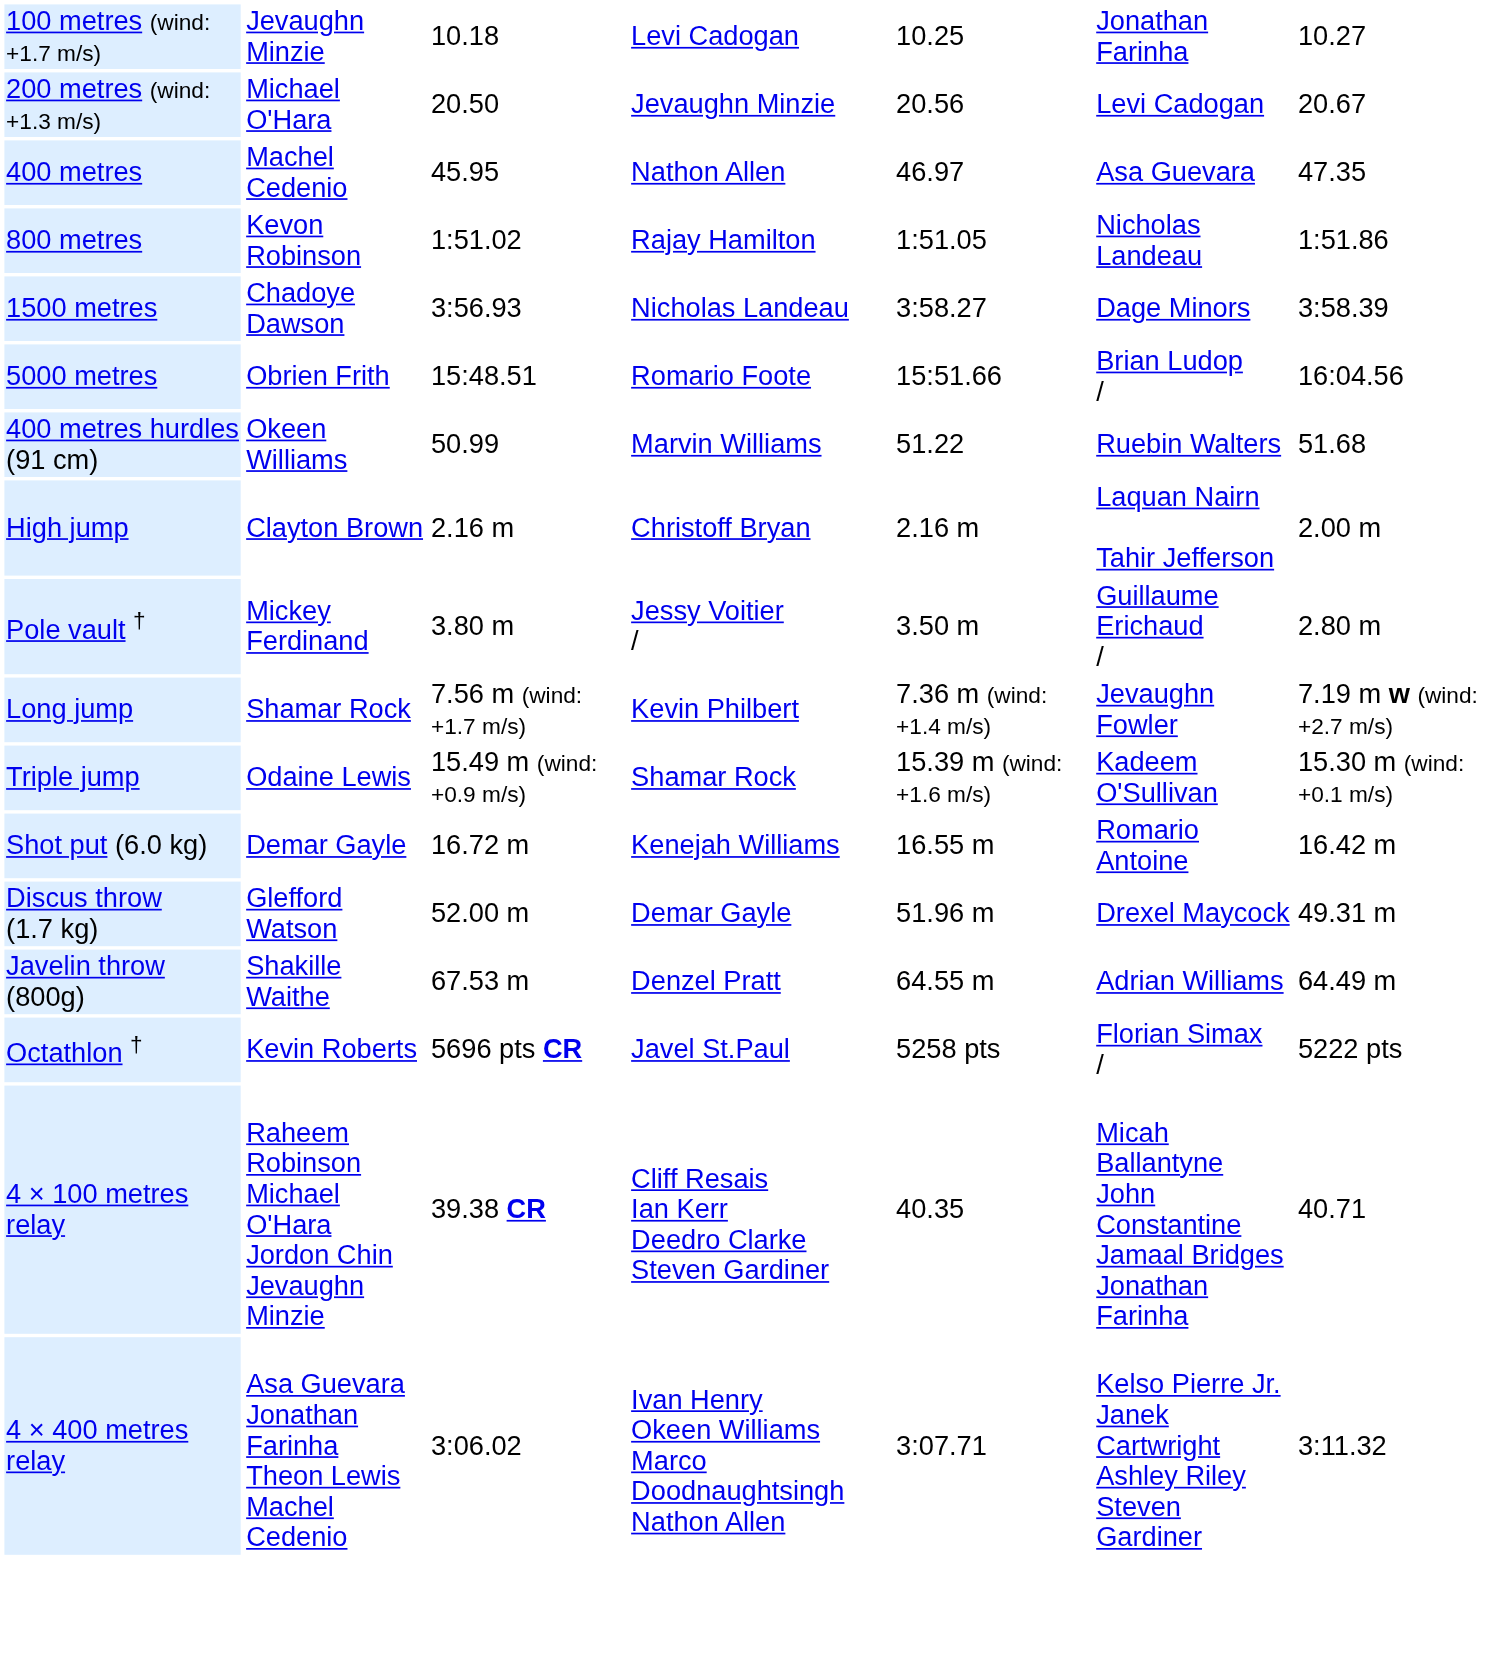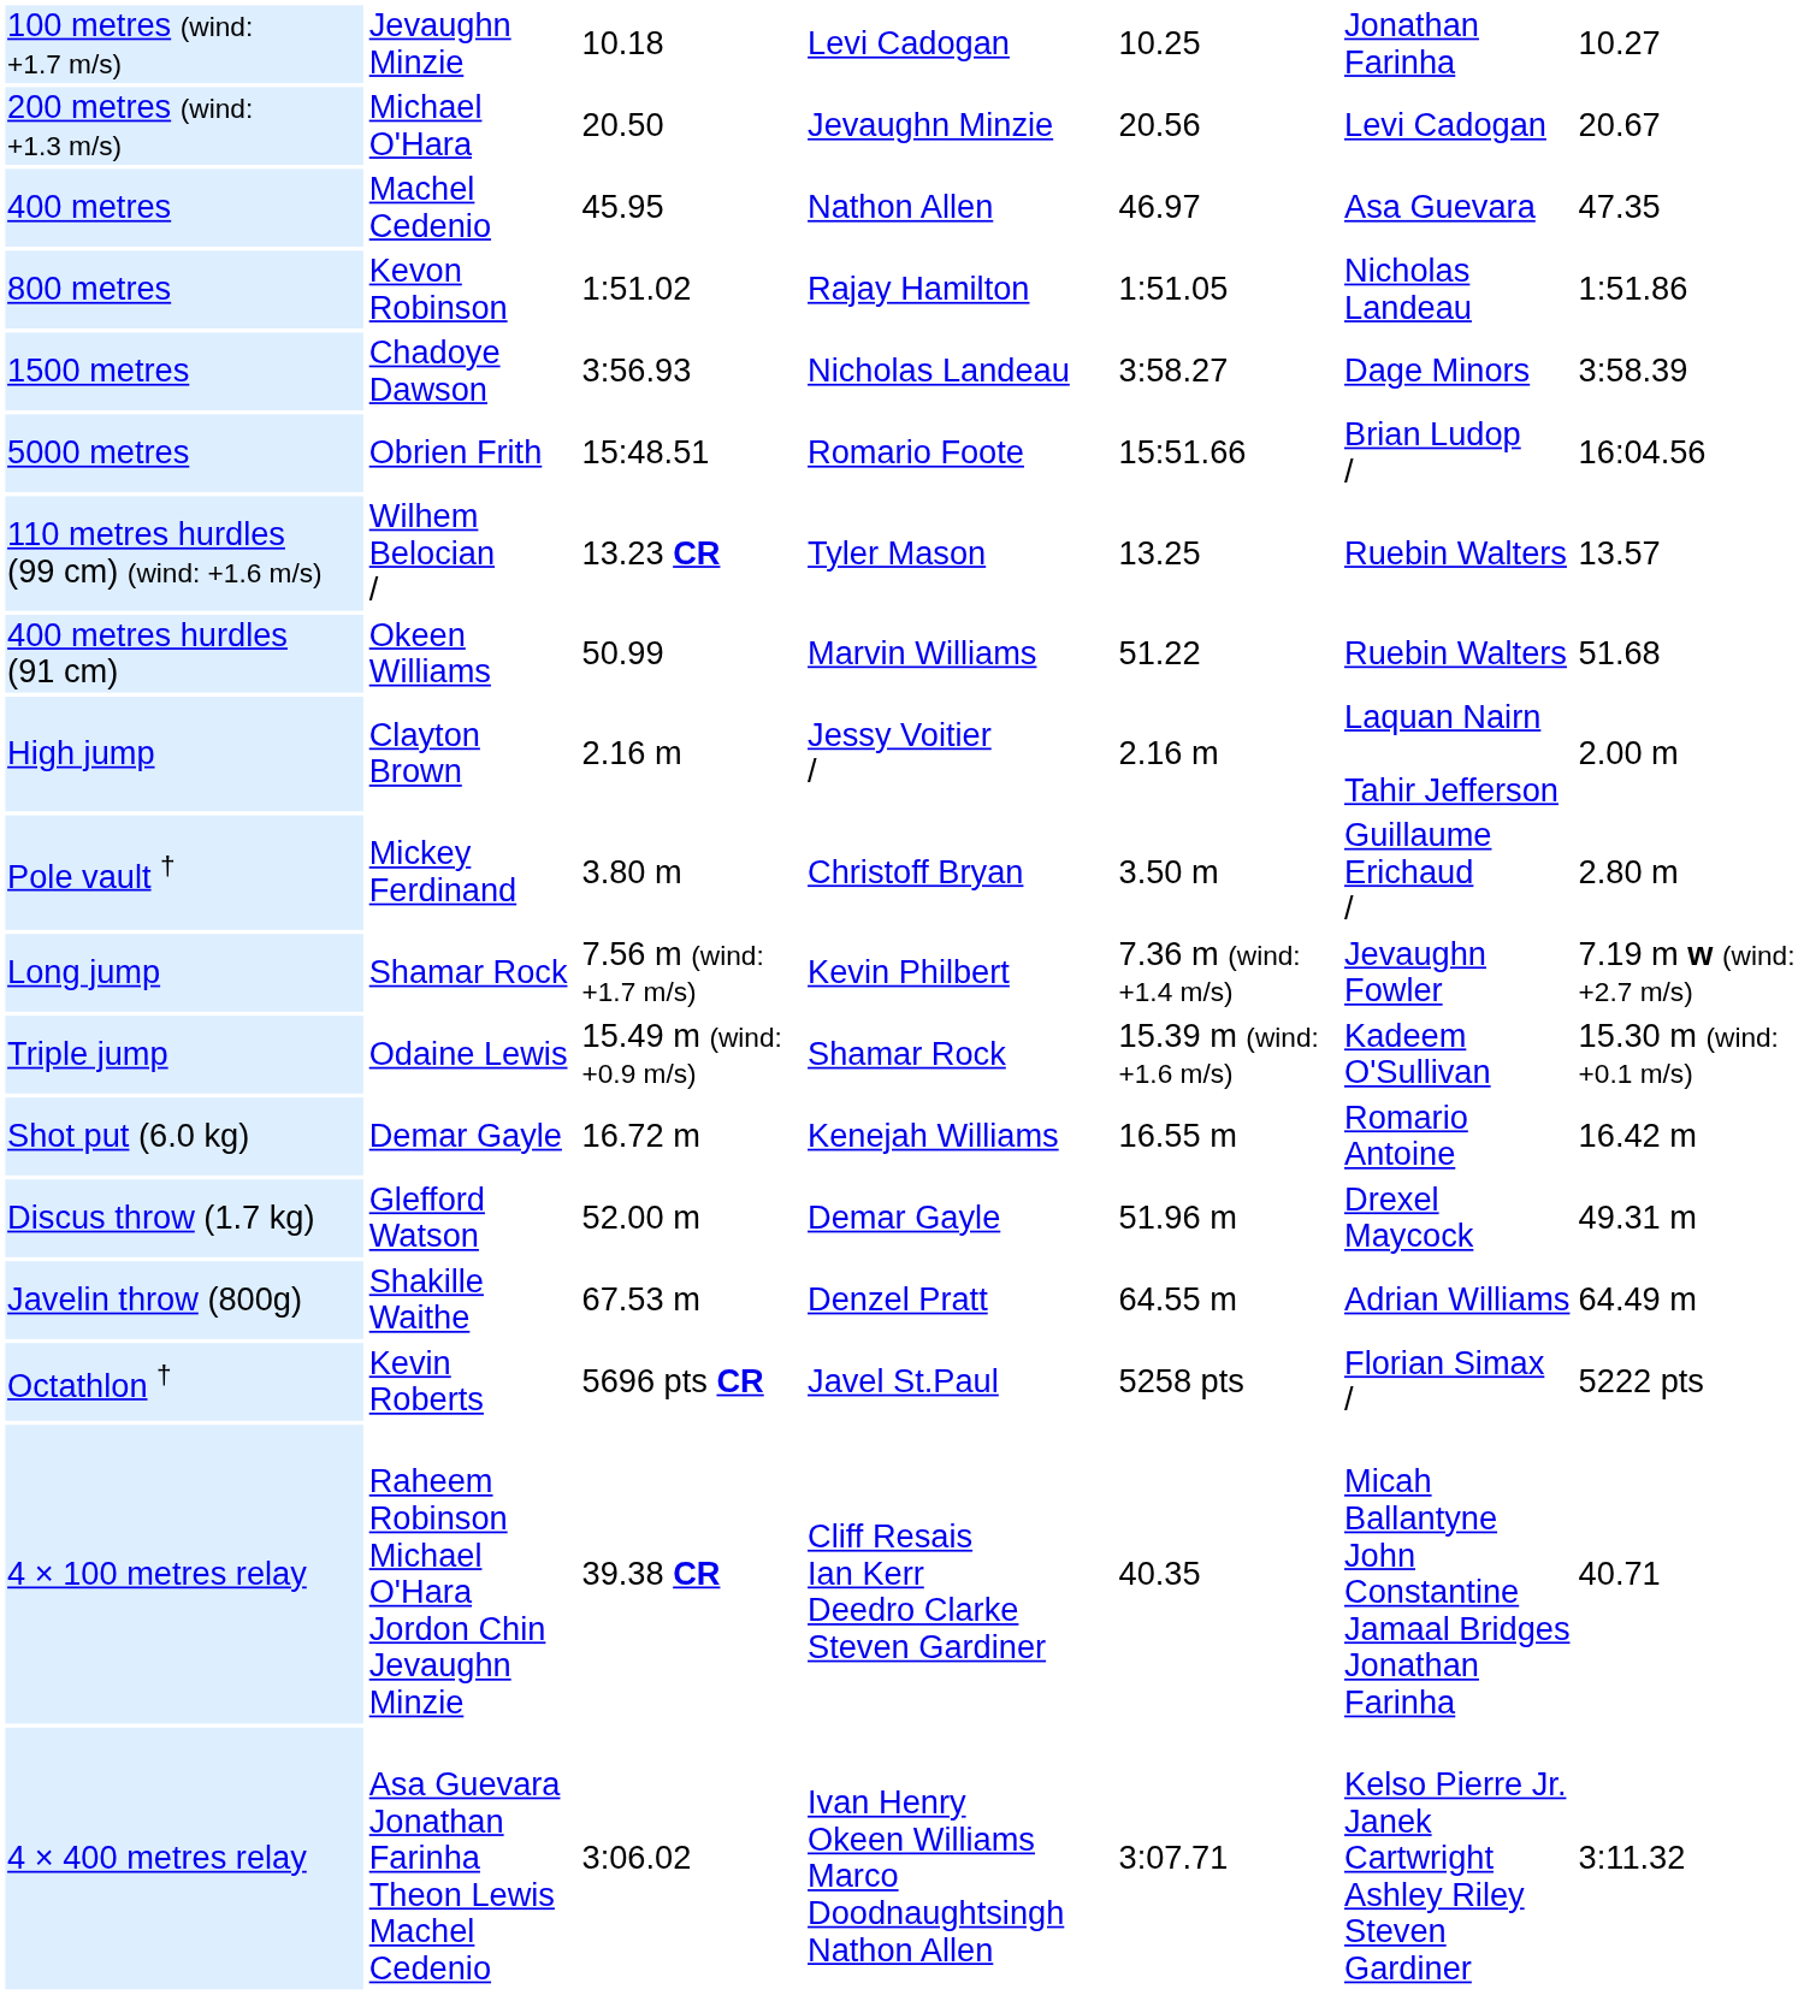 <table>
 <tr>
 <td bgcolor = DDEEFF><a href='#'>100 metres</a> <small>(wind: +1.7 m/s)</small></td>
 <td align=left><a href='#'>Jevaughn Minzie</a> <br> </td>
 <td>10.18</td>
 <td align=left><a href='#'>Levi Cadogan</a> <br> </td>
 <td>10.25</td>
 <td align=left><a href='#'>Jonathan Farinha</a> <br> </td>
 <td>10.27</td>
 </tr>
 <tr>
 <td bgcolor = DDEEFF><a href='#'>200 metres</a> <small>(wind: +1.3 m/s)</small></td>
 <td align=left><a href='#'>Michael O'Hara</a> <br> </td>
 <td>20.50</td>
 <td align=left><a href='#'>Jevaughn Minzie</a> <br> </td>
 <td>20.56</td>
 <td align=left><a href='#'>Levi Cadogan</a> <br> </td>
 <td>20.67</td>
 </tr>
 <tr>
 <td bgcolor = DDEEFF><a href='#'>400 metres</a></td>
 <td align=left><a href='#'>Machel Cedenio</a> <br> </td>
 <td>45.95</td>
 <td align=left><a href='#'>Nathon Allen</a> <br> </td>
 <td>46.97</td>
 <td align=left><a href='#'>Asa Guevara</a> <br> </td>
 <td>47.35</td>
 </tr>
 <tr>
 <td bgcolor = DDEEFF><a href='#'>800 metres</a></td>
 <td align=left><a href='#'>Kevon Robinson</a> <br> </td>
 <td>1:51.02</td>
 <td align=left><a href='#'>Rajay Hamilton</a> <br> </td>
 <td>1:51.05</td>
 <td align=left><a href='#'>Nicholas Landeau</a> <br> </td>
 <td>1:51.86</td>
 </tr>
 <tr>
 <td bgcolor = DDEEFF><a href='#'>1500 metres</a></td>
 <td align=left><a href='#'>Chadoye Dawson</a> <br> </td>
 <td>3:56.93</td>
 <td align=left><a href='#'>Nicholas Landeau</a> <br> </td>
 <td>3:58.27</td>
 <td align=left><a href='#'>Dage Minors</a> <br> </td>
 <td>3:58.39</td>
 </tr>
 <tr>
 <td bgcolor = DDEEFF><a href='#'>5000 metres</a></td>
 <td align=left><a href='#'>Obrien Frith</a> <br> </td>
 <td>15:48.51</td>
 <td align=left><a href='#'>Romario Foote</a> <br> </td>
 <td>15:51.66</td>
 <td align=left><a href='#'>Brian Ludop</a> <br> /</td>
 <td>16:04.56</td>
 </tr>
 <tr>
+<td bgcolor = DDEEFF><a href='#'>110 metres hurdles</a> (99 cm) <small>(wind: +1.6 m/s)</small></td>
+<td align=left><a href='#'>Wilhem Belocian</a> <br> /</td>
+<td>13.23 <strong><a href='#'>CR</a></strong></td>
+<td align=left><a href='#'>Tyler Mason</a> <br> </td>
+<td>13.25</td>
+<td align=left><a href='#'>Ruebin Walters</a> <br> </td>
+<td>13.57</td>
+</tr>
+<tr>
 <td bgcolor = DDEEFF><a href='#'>400 metres hurdles</a> (91 cm)</td>
 <td align=left><a href='#'>Okeen Williams</a> <br> </td>
 <td>50.99</td>
 <td align=left><a href='#'>Marvin Williams</a> <br> </td>
 <td>51.22</td>
 <td align=left><a href='#'>Ruebin Walters</a> <br> </td>
 <td>51.68</td>
 </tr>
 <tr>
 <td bgcolor = DDEEFF><a href='#'>High jump</a></td>
 <td align=left><a href='#'>Clayton Brown</a> <br> </td>
 <td>2.16 m</td>
-<td align=left><a href='#'>Christoff Bryan</a> <br> </td>
+<td align=left><a href='#'>Jessy Voitier</a> <br> /</td>
 <td>2.16 m</td>
 <td align=left><a href='#'>Laquan Nairn</a> <br>  <br> <a href='#'>Tahir Jefferson</a> <br> </td>
 <td>2.00 m</td>
 </tr>
 <tr>
 <td bgcolor = DDEEFF><a href='#'>Pole vault</a> <sup>†</sup></td>
 <td align=left><a href='#'>Mickey Ferdinand</a> <br> </td>
 <td>3.80 m</td>
-<td align=left><a href='#'>Jessy Voitier</a> <br> /</td>
+<td align=left><a href='#'>Christoff Bryan</a> <br> </td>
 <td>3.50 m</td>
 <td align=left><a href='#'>Guillaume Erichaud</a> <br> /</td>
 <td>2.80 m</td>
 </tr>
 <tr>
 <td bgcolor = DDEEFF><a href='#'>Long jump</a></td>
 <td align=left><a href='#'>Shamar Rock</a> <br> </td>
 <td>7.56 m <small>(wind: +1.7 m/s)</small></td>
 <td align=left><a href='#'>Kevin Philbert</a> <br> </td>
 <td>7.36 m <small>(wind: +1.4 m/s)</small></td>
 <td align=left><a href='#'>Jevaughn Fowler</a>  <br> </td>
 <td>7.19 m <strong>w</strong> <small>(wind: +2.7 m/s)</small></td>
 </tr>
 <tr>
 <td bgcolor = DDEEFF><a href='#'>Triple jump</a></td>
 <td align=left><a href='#'>Odaine Lewis</a> <br> </td>
 <td>15.49 m <small>(wind: +0.9 m/s)</small></td>
 <td align=left><a href='#'>Shamar Rock</a> <br> </td>
 <td>15.39 m <small>(wind: +1.6 m/s)</small></td>
 <td align=left><a href='#'>Kadeem O'Sullivan</a> <br> </td>
 <td>15.30 m <small>(wind: +0.1 m/s)</small></td>
 </tr>
 <tr>
 <td bgcolor = DDEEFF><a href='#'>Shot put</a> (6.0 kg)</td>
 <td align=left><a href='#'>Demar Gayle</a> <br> </td>
 <td>16.72 m</td>
 <td align=left><a href='#'>Kenejah Williams</a> <br> </td>
 <td>16.55 m</td>
 <td align=left><a href='#'>Romario Antoine</a> <br> </td>
 <td>16.42 m</td>
 </tr>
 <tr>
 <td bgcolor = DDEEFF><a href='#'>Discus throw</a> (1.7 kg)</td>
 <td align=left><a href='#'>Glefford Watson</a> <br> </td>
 <td>52.00 m</td>
 <td align=left><a href='#'>Demar Gayle</a> <br> </td>
 <td>51.96 m</td>
 <td align=left><a href='#'>Drexel Maycock</a> <br> </td>
 <td>49.31 m</td>
 </tr>
 <tr>
 <td bgcolor = DDEEFF><a href='#'>Javelin throw</a> (800g)</td>
 <td align=left><a href='#'>Shakille Waithe</a> <br> </td>
 <td>67.53 m</td>
 <td align=left><a href='#'>Denzel Pratt</a> <br> </td>
 <td>64.55 m</td>
 <td align=left><a href='#'>Adrian Williams</a> <br> </td>
 <td>64.49 m</td>
 </tr>
 <tr>
 <td bgcolor = DDEEFF><a href='#'>Octathlon</a> <sup>†</sup></td>
 <td align=left><a href='#'>Kevin Roberts</a> <br> </td>
 <td>5696 pts <strong><a href='#'>CR</a></strong></td>
 <td align=left><a href='#'>Javel St.Paul</a> <br> </td>
 <td>5258 pts</td>
 <td align=left><a href='#'>Florian Simax</a> <br> /</td>
 <td>5222 pts</td>
 </tr>
 <tr>
 <td bgcolor = DDEEFF><a href='#'>4 × 100 metres relay</a></td>
 <td align=left><br> <a href='#'>Raheem Robinson</a> <br> <a href='#'>Michael O'Hara</a> <br> <a href='#'>Jordon Chin</a> <br> <a href='#'>Jevaughn Minzie</a></td>
 <td>39.38 <strong><a href='#'>CR</a></strong></td>
 <td align=left><br> <a href='#'>Cliff Resais</a> <br> <a href='#'>Ian Kerr</a> <br> <a href='#'>Deedro Clarke</a> <br> <a href='#'>Steven Gardiner</a></td>
 <td>40.35</td>
 <td align=left><br> <a href='#'>Micah Ballantyne</a> <br> <a href='#'>John Constantine</a> <br> <a href='#'>Jamaal Bridges</a> <br> <a href='#'>Jonathan Farinha</a></td>
 <td>40.71</td>
 </tr>
 <tr>
 <td bgcolor = DDEEFF><a href='#'>4 × 400 metres relay</a></td>
 <td align=left> <br> <a href='#'>Asa Guevara</a>  <br> <a href='#'>Jonathan Farinha</a>  <br> <a href='#'>Theon Lewis</a>  <br> <a href='#'>Machel Cedenio</a></td>
 <td>3:06.02</td>
 <td align=left> <br> <a href='#'>Ivan Henry</a>  <br> <a href='#'>Okeen Williams</a>  <br> <a href='#'>Marco Doodnaughtsingh</a>  <br> <a href='#'>Nathon Allen</a></td>
 <td>3:07.71</td>
 <td align=left> <br> <a href='#'>Kelso Pierre Jr.</a>  <br> <a href='#'>Janek Cartwright</a>  <br> <a href='#'>Ashley Riley</a>  <br> <a href='#'>Steven Gardiner</a></td>
 <td>3:11.32</td>
 </tr>
 </table>
